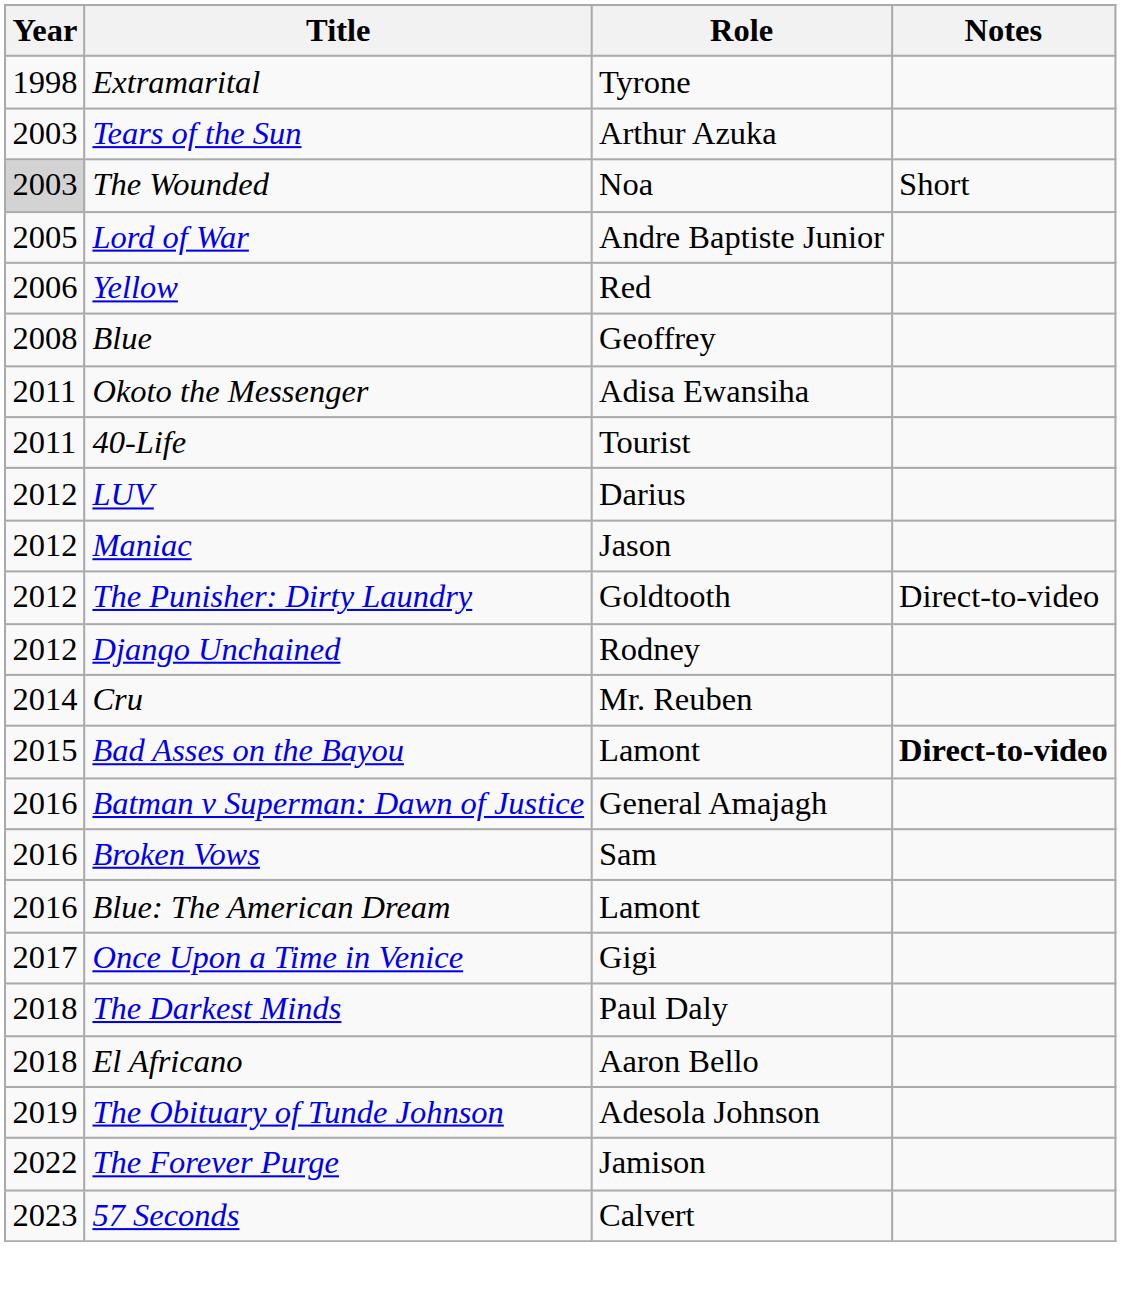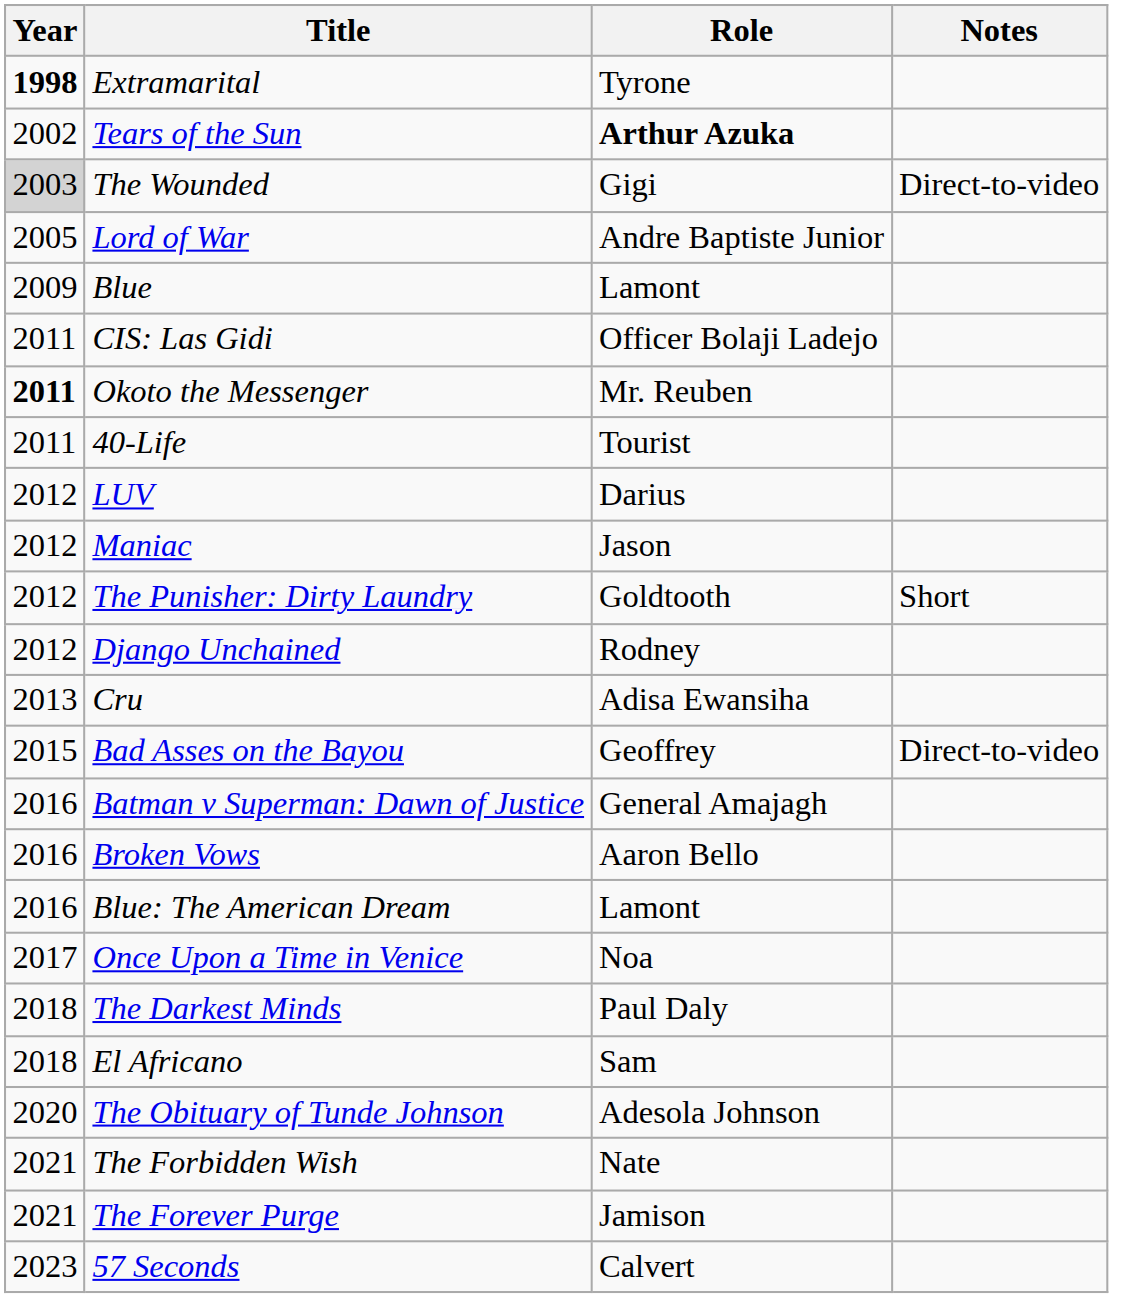 <table class="wikitable sortable">
 <tr>
 <th>Year</th>
 <th>Title</th>
 <th>Role</th>
 <th>Notes</th>
 </tr>
 <tr>
-<td>1998</td>
+<td><strong>1998</strong></td>
 <td><em>Extramarital</em></td>
 <td>Tyrone</td>
 <td></td>
 </tr>
 <tr>
-<td>2003</td>
+<td>2002</td>
 <td><em><a href='#'>Tears of the Sun</a></em></td>
-<td>Arthur Azuka</td>
+<td><strong>Arthur Azuka</strong></td>
 <td></td>
 </tr>
 <tr>
 <td style="background: lightgrey;">2003</td>
 <td><em>The Wounded</em></td>
-<td>Noa</td>
-<td>Short</td>
+<td>Gigi</td>
+<td>Direct-to-video</td>
 </tr>
 <tr>
 <td>2005</td>
 <td><em><a href='#'>Lord of War</a></em></td>
 <td>Andre Baptiste Junior</td>
 <td></td>
 </tr>
 <tr>
-<td>2006</td>
-<td><a href='#'><em>Yellow</em></a></td>
-<td>Red</td>
-<td></td>
-</tr>
-<tr>
-<td>2008</td>
+<td>2009</td>
 <td><em>Blue</em></td>
-<td>Geoffrey</td>
+<td>Lamont</td>
 <td></td>
 </tr>
 <tr>
 <td>2011</td>
+<td><em>CIS: Las Gidi</em></td>
+<td>Officer Bolaji Ladejo</td>
+<td></td>
+</tr>
+<tr>
+<td><strong>2011</strong></td>
 <td><em>Okoto the Messenger</em></td>
-<td>Adisa Ewansiha</td>
+<td>Mr. Reuben</td>
 <td></td>
 </tr>
 <tr>
 <td>2011</td>
 <td><em>40-Life</em></td>
 <td>Tourist</td>
 <td></td>
 </tr>
 <tr>
 <td>2012</td>
 <td><a href='#'><em>LUV</em></a></td>
 <td>Darius</td>
 <td></td>
 </tr>
 <tr>
 <td>2012</td>
 <td><a href='#'><em>Maniac</em></a></td>
 <td>Jason</td>
 <td></td>
 </tr>
 <tr>
 <td>2012</td>
 <td><em><a href='#'>The Punisher: Dirty Laundry</a></em></td>
 <td>Goldtooth</td>
-<td>Direct-to-video</td>
+<td>Short</td>
 </tr>
 <tr>
 <td>2012</td>
 <td><em><a href='#'>Django Unchained</a></em></td>
 <td>Rodney</td>
 <td></td>
 </tr>
 <tr>
-<td>2014</td>
+<td>2013</td>
 <td><em>Cru</em></td>
-<td>Mr. Reuben</td>
+<td>Adisa Ewansiha</td>
 <td></td>
 </tr>
 <tr>
 <td>2015</td>
 <td><em><a href='#'>Bad Asses on the Bayou</a></em></td>
-<td>Lamont</td>
-<td><strong>Direct-to-video</strong></td>
+<td>Geoffrey</td>
+<td>Direct-to-video</td>
 </tr>
 <tr>
 <td>2016</td>
 <td><em><a href='#'>Batman v Superman: Dawn of Justice</a></em></td>
 <td>General Amajagh</td>
 <td></td>
 </tr>
 <tr>
 <td>2016</td>
 <td><a href='#'><em>Broken Vows</em></a></td>
-<td>Sam</td>
+<td>Aaron Bello</td>
 <td></td>
 </tr>
 <tr>
 <td>2016</td>
 <td><em>Blue: The American Dream</em></td>
 <td>Lamont</td>
 <td></td>
 </tr>
 <tr>
 <td>2017</td>
 <td><em><a href='#'>Once Upon a Time in Venice</a></em></td>
-<td>Gigi</td>
+<td>Noa</td>
 <td></td>
 </tr>
 <tr>
 <td>2018</td>
 <td><em><a href='#'>The Darkest Minds</a></em></td>
 <td>Paul Daly</td>
 <td></td>
 </tr>
 <tr>
 <td>2018</td>
 <td><em>El Africano</em></td>
-<td>Aaron Bello</td>
+<td>Sam</td>
 <td></td>
 </tr>
 <tr>
-<td>2019</td>
+<td>2020</td>
 <td><em><a href='#'>The Obituary of Tunde Johnson</a></em></td>
 <td>Adesola Johnson</td>
 <td></td>
 </tr>
 <tr>
-<td>2022</td>
+<td>2021</td>
+<td><em>The Forbidden Wish</em></td>
+<td>Nate</td>
+<td></td>
+</tr>
+<tr>
+<td>2021</td>
 <td><em><a href='#'>The Forever Purge</a></em></td>
 <td>Jamison</td>
 <td></td>
 </tr>
 <tr>
 <td>2023</td>
 <td><em><a href='#'>57 Seconds</a></em></td>
 <td>Calvert</td>
 <td></td>
 </tr>
 </table>
